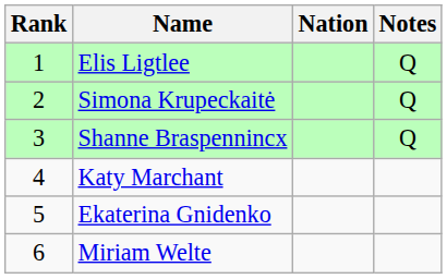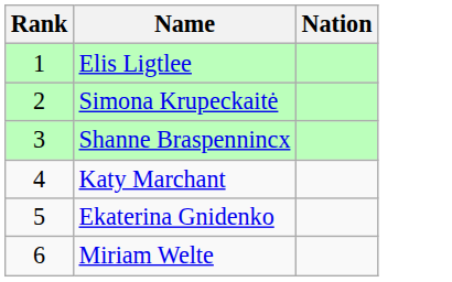 <table class="wikitable sortable" style="text-align:center">
 <tr>
 <th>Rank</th>
 <th>Name</th>
 <th>Nation</th>
-<th>Notes</th>
 </tr>
 <tr bgcolor=bbffbb>
 <td>1</td>
 <td align=left><a href='#'>Elis Ligtlee</a></td>
 <td align=left></td>
-<td>Q</td>
 </tr>
 <tr bgcolor=bbffbb>
 <td>2</td>
 <td align=left><a href='#'>Simona Krupeckaitė</a></td>
 <td align=left></td>
-<td>Q</td>
 </tr>
 <tr bgcolor=bbffbb>
 <td>3</td>
 <td align=left><a href='#'>Shanne Braspennincx</a></td>
 <td align=left></td>
-<td>Q</td>
 </tr>
 <tr>
 <td>4</td>
 <td align=left><a href='#'>Katy Marchant</a></td>
 <td align=left></td>
-<td></td>
 </tr>
 <tr>
 <td>5</td>
 <td align=left><a href='#'>Ekaterina Gnidenko</a></td>
 <td align=left></td>
-<td></td>
 </tr>
 <tr>
 <td>6</td>
 <td align=left><a href='#'>Miriam Welte</a></td>
 <td align=left></td>
-<td></td>
 </tr>
 </table>
